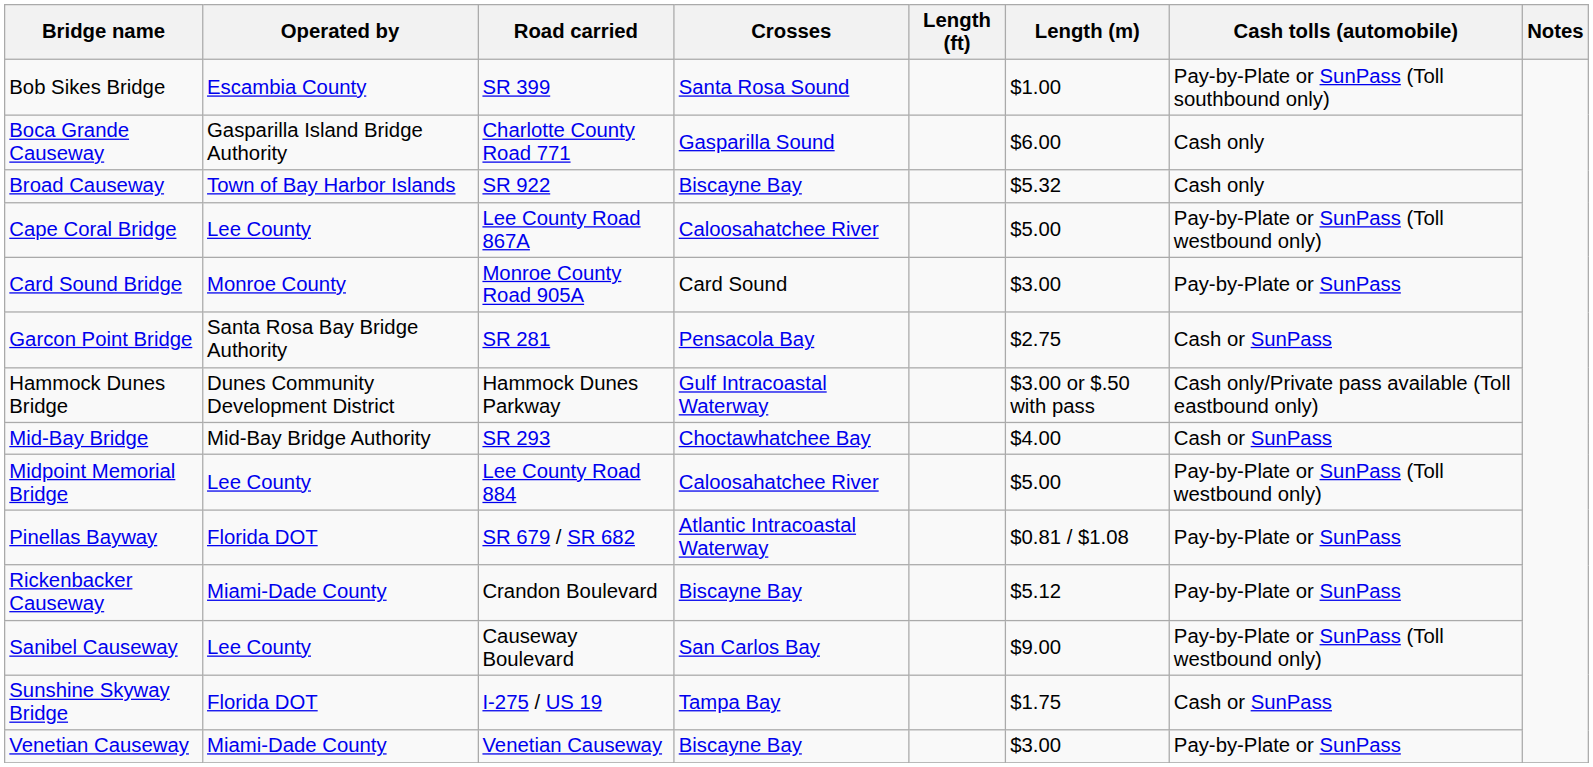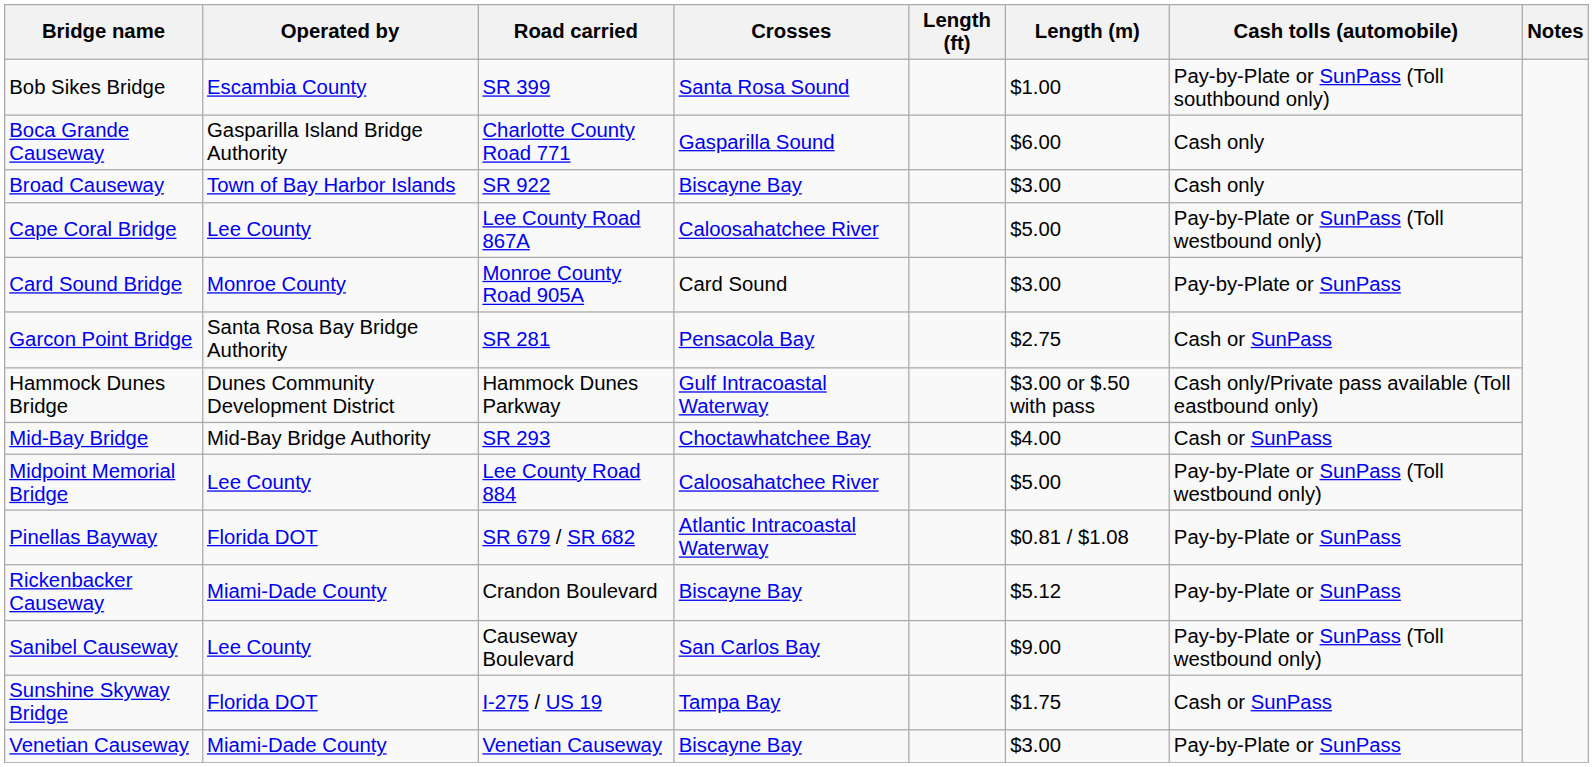 <table class=wikitable>
 <tr>
 <th scope=col>Bridge name</th>
 <th scope=col>Operated by</th>
 <th scope=col>Road carried</th>
 <th scope=col>Crosses</th>
 <th scope=col>Length (ft)</th>
 <th scope=col>Length (m)</th>
 <th scope=col>Cash tolls (automobile)</th>
 <th scope=col>Notes</th>
 </tr>
 <tr>
 <td>Bob Sikes Bridge</td>
 <td><a href='#'>Escambia County</a></td>
 <td><a href='#'>SR 399</a></td>
 <td><a href='#'>Santa Rosa Sound</a></td>
 <td></td>
 <td>$1.00</td>
 <td>Pay-by-Plate or <a href='#'>SunPass</a> (Toll southbound only)</td>
 </tr>
 <tr>
 <td><a href='#'>Boca Grande Causeway</a></td>
 <td>Gasparilla Island Bridge Authority</td>
 <td><a href='#'>Charlotte County Road 771</a></td>
 <td><a href='#'>Gasparilla Sound</a></td>
 <td></td>
 <td>$6.00</td>
 <td>Cash only</td>
 </tr>
 <tr>
 <td><a href='#'>Broad Causeway</a></td>
 <td><a href='#'>Town of Bay Harbor Islands</a></td>
 <td><a href='#'>SR 922</a></td>
 <td><a href='#'>Biscayne Bay</a></td>
 <td></td>
-<td>$5.32</td>
+<td>$3.00</td>
 <td>Cash only</td>
 </tr>
 <tr>
 <td><a href='#'>Cape Coral Bridge</a></td>
 <td><a href='#'>Lee County</a></td>
 <td><a href='#'>Lee County Road 867A</a></td>
 <td><a href='#'>Caloosahatchee River</a></td>
 <td></td>
 <td>$5.00</td>
 <td>Pay-by-Plate or <a href='#'>SunPass</a> (Toll westbound only)</td>
 </tr>
 <tr>
 <td><a href='#'>Card Sound Bridge</a></td>
 <td><a href='#'>Monroe County</a></td>
 <td><a href='#'>Monroe County Road 905A</a></td>
 <td>Card Sound</td>
 <td></td>
 <td>$3.00</td>
 <td>Pay-by-Plate or <a href='#'>SunPass</a></td>
 </tr>
 <tr>
 <td><a href='#'>Garcon Point Bridge</a></td>
 <td>Santa Rosa Bay Bridge Authority</td>
 <td><a href='#'>SR 281</a></td>
 <td><a href='#'>Pensacola Bay</a></td>
 <td></td>
 <td>$2.75</td>
 <td>Cash or <a href='#'>SunPass</a></td>
 </tr>
 <tr>
 <td>Hammock Dunes Bridge</td>
 <td>Dunes Community Development District</td>
 <td>Hammock Dunes Parkway</td>
 <td><a href='#'>Gulf Intracoastal Waterway</a></td>
 <td></td>
 <td>$3.00 or $.50 with pass</td>
 <td>Cash only/Private pass available (Toll eastbound only)</td>
 </tr>
 <tr>
 <td><a href='#'>Mid-Bay Bridge</a></td>
 <td>Mid-Bay Bridge Authority</td>
 <td><a href='#'>SR 293</a></td>
 <td><a href='#'>Choctawhatchee Bay</a></td>
 <td></td>
 <td>$4.00</td>
 <td>Cash or <a href='#'>SunPass</a></td>
 </tr>
 <tr>
 <td><a href='#'>Midpoint Memorial Bridge</a></td>
 <td><a href='#'>Lee County</a></td>
 <td><a href='#'>Lee County Road 884</a></td>
 <td><a href='#'>Caloosahatchee River</a></td>
 <td></td>
 <td>$5.00</td>
 <td>Pay-by-Plate or <a href='#'>SunPass</a> (Toll westbound only)</td>
 </tr>
 <tr>
 <td><a href='#'>Pinellas Bayway</a></td>
 <td><a href='#'>Florida DOT</a></td>
 <td><a href='#'>SR 679</a> / <a href='#'>SR 682</a></td>
 <td><a href='#'>Atlantic Intracoastal Waterway</a></td>
 <td></td>
 <td>$0.81 / $1.08</td>
 <td>Pay-by-Plate or <a href='#'>SunPass</a></td>
 </tr>
 <tr>
 <td><a href='#'>Rickenbacker Causeway</a></td>
 <td><a href='#'>Miami-Dade County</a></td>
 <td>Crandon Boulevard</td>
 <td><a href='#'>Biscayne Bay</a></td>
 <td></td>
 <td>$5.12</td>
 <td>Pay-by-Plate or <a href='#'>SunPass</a></td>
 </tr>
 <tr>
 <td><a href='#'>Sanibel Causeway</a></td>
 <td><a href='#'>Lee County</a></td>
 <td>Causeway Boulevard</td>
 <td><a href='#'>San Carlos Bay</a></td>
 <td></td>
 <td>$9.00</td>
 <td>Pay-by-Plate or <a href='#'>SunPass</a> (Toll westbound only)</td>
 </tr>
 <tr>
 <td><a href='#'>Sunshine Skyway Bridge</a></td>
 <td><a href='#'>Florida DOT</a></td>
 <td><a href='#'>I-275</a> / <a href='#'>US 19</a></td>
 <td><a href='#'>Tampa Bay</a></td>
 <td></td>
 <td>$1.75</td>
 <td>Cash or <a href='#'>SunPass</a></td>
 </tr>
 <tr>
 <td><a href='#'>Venetian Causeway</a></td>
 <td><a href='#'>Miami-Dade County</a></td>
 <td><a href='#'>Venetian Causeway</a></td>
 <td><a href='#'>Biscayne Bay</a></td>
 <td></td>
 <td>$3.00</td>
 <td>Pay-by-Plate or <a href='#'>SunPass</a></td>
 </tr>
 </table>
